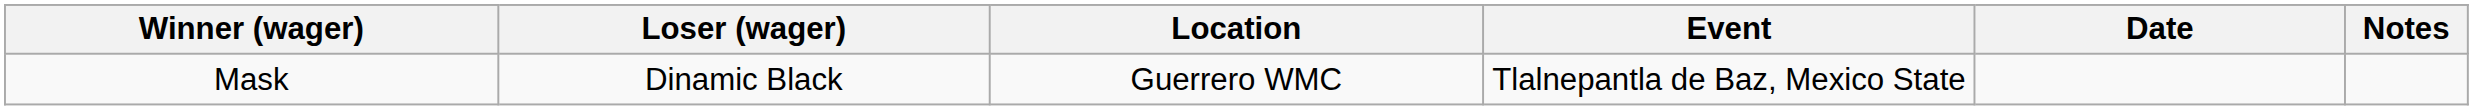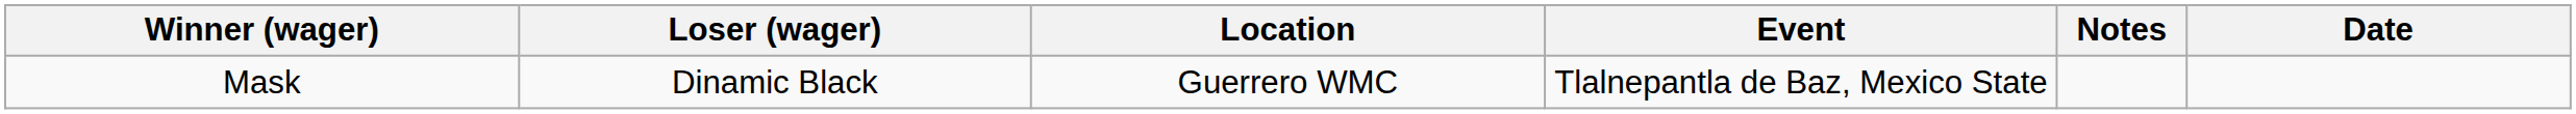 <table class="wikitable sortable" width=100%  style="text-align: center">
 <tr>
 <th width=20% scope="col">Winner (wager)</th>
 <th width=20% scope="col">Loser (wager)</th>
 <th width=20% scope="col">Location</th>
 <th width=20% scope="col">Event</th>
+<th class="unsortable" width=5% scope="col">Notes</th>
 <th width=15% scope="col">Date</th>
-<th class="unsortable" width=5% scope="col">Notes</th>
 </tr>
 <tr>
 <td>Mask</td>
 <td>Dinamic Black</td>
 <td>Guerrero WMC</td>
 <td>Tlalnepantla de Baz, Mexico State</td>
 <td></td>
 <td></td>
 </tr>
 </table>
